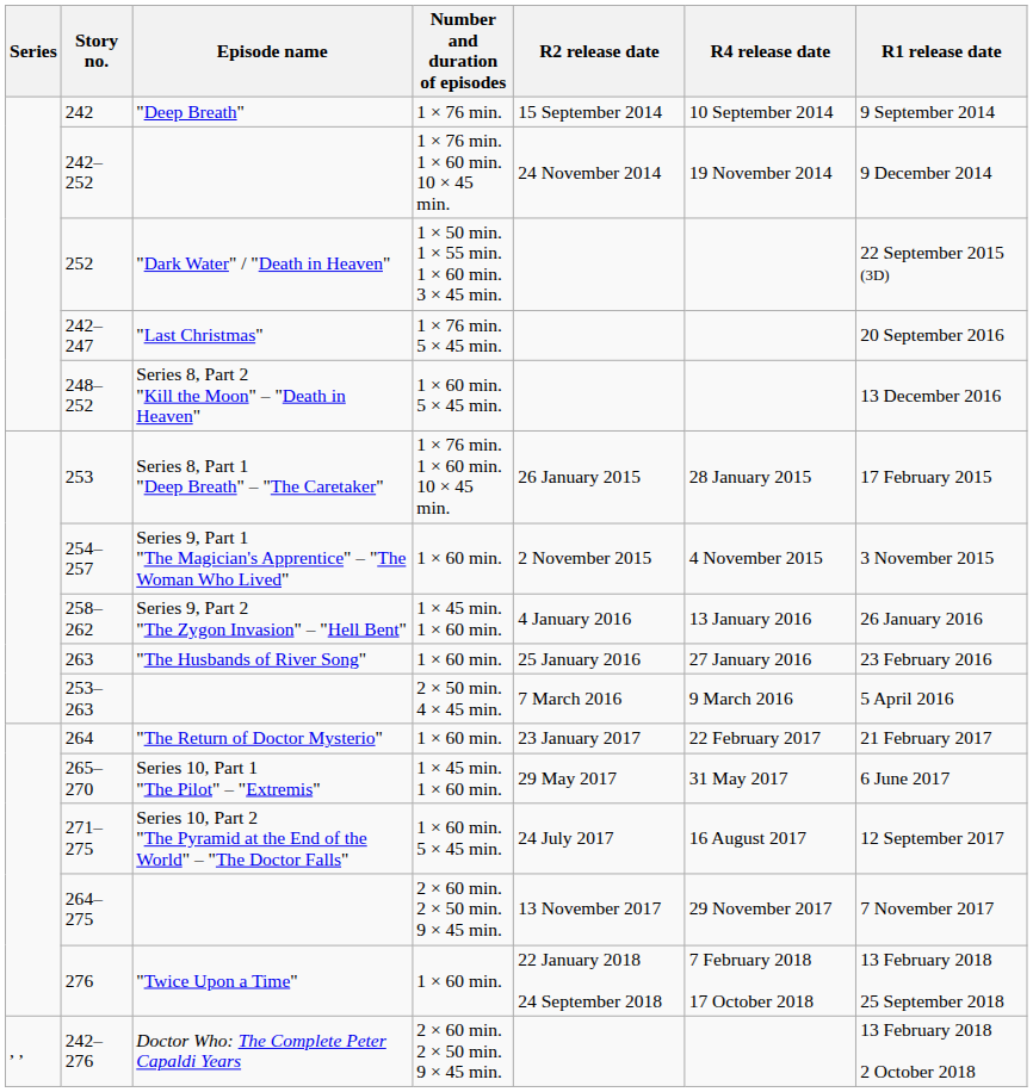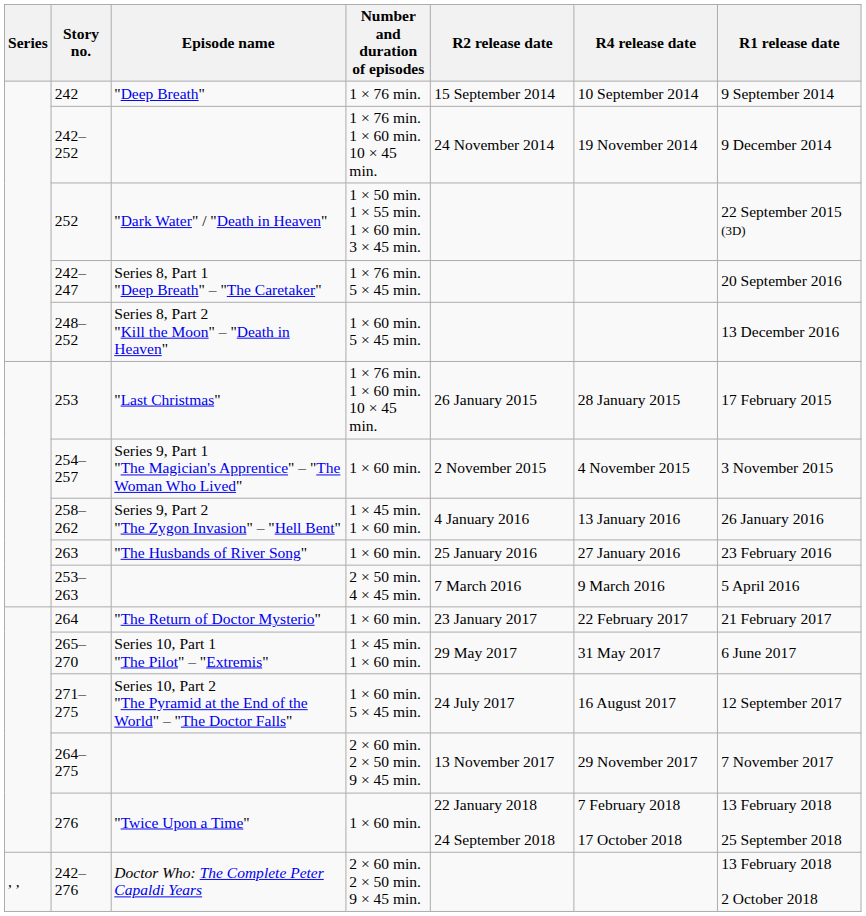 <table class="wikitable sortable" style="width:100%;">
 <tr>
 <th style="width:4%;">Series</th>
 <th style="width:7%;">Story no.</th>
 <th style="width:28%;">Episode name</th>
 <th style="width:10%;">Number and duration<br>of episodes</th>
 <th style="width:17%;">R2 release date</th>
 <th style="width:17%;">R4 release date</th>
 <th style="width:17%;">R1 release date</th>
 </tr>
 <tr>
 <td rowspan="5"></td>
 <td>242</td>
 <td> "<a href='#'>Deep Breath</a>"</td>
 <td data-sort-value="76">1 × 76 min.</td>
 <td data-sort-value="2014-09-15">15 September 2014<br>  </td>
 <td data-sort-value="2014-09-10">10 September 2014<br>  </td>
 <td data-sort-value="2014-09-09">9 September 2014<br>  </td>
 </tr>
 <tr>
 <td>242–252</td>
 <td> </td>
 <td data-sort-value="586">1 × 76 min.<br>1 × 60 min.<br>10 × 45 min.</td>
 <td data-sort-value="2014-11-24">24 November 2014<br>  </td>
 <td data-sort-value="2014-11-19">19 November 2014<br>  </td>
 <td data-sort-value="2014-12-09">9 December 2014<br>  </td>
 </tr>
 <tr>
 <td>252</td>
 <td> "<a href='#'>Dark Water</a>" / "<a href='#'>Death in Heaven</a>"</td>
 <td data-sort-value="300">1 × 50 min.<br>1 × 55 min.<br>1 × 60 min.<br>3 × 45 min.</td>
 <td></td>
 <td></td>
 <td data-sort-value="2015-09-22">22 September 2015<br><small>(3D)</small></td>
 </tr>
 <tr>
 <td>242–247</td>
-<td> "<a href='#'>Last Christmas</a>"</td>
+<td> Series 8, Part 1<br>"<a href='#'>Deep Breath</a>" – "<a href='#'>The Caretaker</a>"</td>
 <td data-sort-value="301">1 × 76 min.<br>5 × 45 min.</td>
 <td></td>
 <td></td>
 <td data-sort-value="2016-09-20">20 September 2016<br>  </td>
 </tr>
 <tr>
 <td>248–252</td>
 <td> Series 8, Part 2<br>"<a href='#'>Kill the Moon</a>" – "<a href='#'>Death in Heaven</a>"</td>
 <td data-sort-value="285">1 × 60 min.<br>5 × 45 min.</td>
 <td></td>
 <td></td>
 <td data-sort-value="2016-12-13">13 December 2016<br>  </td>
 </tr>
 <tr>
 <td rowspan="5"></td>
 <td>253</td>
-<td> Series 8, Part 1<br>"<a href='#'>Deep Breath</a>" – "<a href='#'>The Caretaker</a>"</td>
+<td> "<a href='#'>Last Christmas</a>"</td>
 <td data-sort-value="586">1 × 76 min.<br>1 × 60 min.<br>10 × 45 min.</td>
 <td data-sort-value="2015-01-26">26 January 2015<br>  </td>
 <td data-sort-value="2015-01-28">28 January 2015<br>  </td>
 <td data-sort-value="2015-02-17">17 February 2015<br>  </td>
 </tr>
 <tr>
 <td>254–257</td>
 <td> Series 9, Part 1<br>"<a href='#'>The Magician's Apprentice</a>" – "<a href='#'>The Woman Who Lived</a>"</td>
 <td data-sort-value="60">1 × 60 min.</td>
 <td data-sort-value="2015-11-02">2 November 2015<br>  </td>
 <td data-sort-value="2015-11-04">4 November 2015<br>  </td>
 <td data-sort-value="2015-11-03">3 November 2015<br>  </td>
 </tr>
 <tr>
 <td>258–262</td>
 <td> Series 9, Part 2<br>"<a href='#'>The Zygon Invasion</a>" – "<a href='#'>Hell Bent</a>"</td>
 <td data-sort-value="105">1 × 45 min.<br>1 × 60 min.</td>
 <td data-sort-value="2016-01-04">4 January 2016<br>  </td>
 <td data-sort-value="2016-01-13">13 January 2016<br>  </td>
 <td data-sort-value="2016-01-26">26 January 2016<br>  </td>
 </tr>
 <tr>
 <td>263</td>
 <td> "<a href='#'>The Husbands of River Song</a>"</td>
 <td data-sort-value="60">1 × 60 min.</td>
 <td data-sort-value="2016-01-25">25 January 2016<br>  </td>
 <td data-sort-value="2016-01-27">27 January 2016<br>  </td>
 <td data-sort-value="2016-02-23">23 February 2016<br>  </td>
 </tr>
 <tr>
 <td>253–263</td>
 <td>   <br> </td>
 <td data-sort-value="280">2 × 50 min.<br>4 × 45 min.</td>
 <td data-sort-value="2016-03-07">7 March 2016<br>  </td>
 <td data-sort-value="2016-03-09">9 March 2016<br>  </td>
 <td data-sort-value="2016-04-05">5 April 2016<br>  </td>
 </tr>
 <tr>
 <td rowspan="5"></td>
 <td>264</td>
 <td> "<a href='#'>The Return of Doctor Mysterio</a>"</td>
 <td data-sort-value="60">1 × 60 min.</td>
 <td data-sort-value="2017-01-23">23 January 2017<br>  </td>
 <td data-sort-value="2017-02-22">22 February 2017<br>  </td>
 <td data-sort-value="2017-02-21">21 February 2017<br>  </td>
 </tr>
 <tr>
 <td>265–270</td>
 <td> Series 10, Part 1<br>"<a href='#'>The Pilot</a>" – "<a href='#'>Extremis</a>"</td>
 <td data-sort-value="105">1 × 45 min.<br>1 × 60 min.</td>
 <td data-sort-value="2017-05-29">29 May 2017<br>  </td>
 <td data-sort-value="2017-05-31">31 May 2017<br>  </td>
 <td data-sort-value="2017-06-06">6 June 2017<br>  </td>
 </tr>
 <tr>
 <td>271–275</td>
 <td> Series 10, Part 2<br>"<a href='#'>The Pyramid at the End of the World</a>" – "<a href='#'>The Doctor Falls</a>"</td>
 <td data-sort-value="285">1 × 60 min.<br>5 × 45 min.</td>
 <td data-sort-value="2017-07-24">24 July 2017<br>  </td>
 <td data-sort-value="2017-08-16">16 August 2017<br>  </td>
 <td data-sort-value="2017-09-12">12 September 2017<br>  </td>
 </tr>
 <tr>
 <td>264–275</td>
 <td>  <br> </td>
 <td data-sort-value="625">2 × 60 min.<br>2 × 50 min.<br>9 × 45 min.</td>
 <td data-sort-value="2017-11-13">13 November 2017<br>  </td>
 <td data-sort-value="2017-11-29">29 November 2017<br>  </td>
 <td data-sort-value="2017-11-07">7 November 2017<br>  </td>
 </tr>
 <tr>
 <td>276</td>
 <td> "<a href='#'>Twice Upon a Time</a>"</td>
 <td data-sort-value="60">1 × 60 min.</td>
 <td data-sort-value="2018-01-22">22 January 2018<br>  <br>24 September 2018<br>  </td>
 <td data-sort-value="2018-02-07">7 February 2018<br>  <br>17 October 2018<br>  </td>
 <td data-sort-value="2018-02-13">13 February 2018<br>  <br>25 September 2018<br>  </td>
 </tr>
 <tr>
 <td>, , </td>
 <td>242–276</td>
 <td><em>Doctor Who: <a href='#'>The Complete Peter Capaldi Years</a></em></td>
 <td data-sort-value="625">2 × 60 min.<br>2 × 50 min.<br>9 × 45 min.</td>
 <td></td>
 <td></td>
 <td data-sort-value="2018-02-13">13 February 2018<br>  <br>2 October 2018<br>  </td>
 </tr>
 </table>
